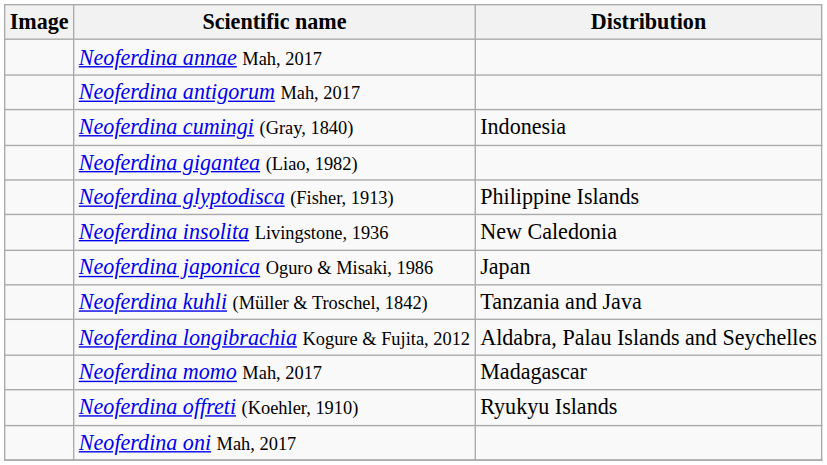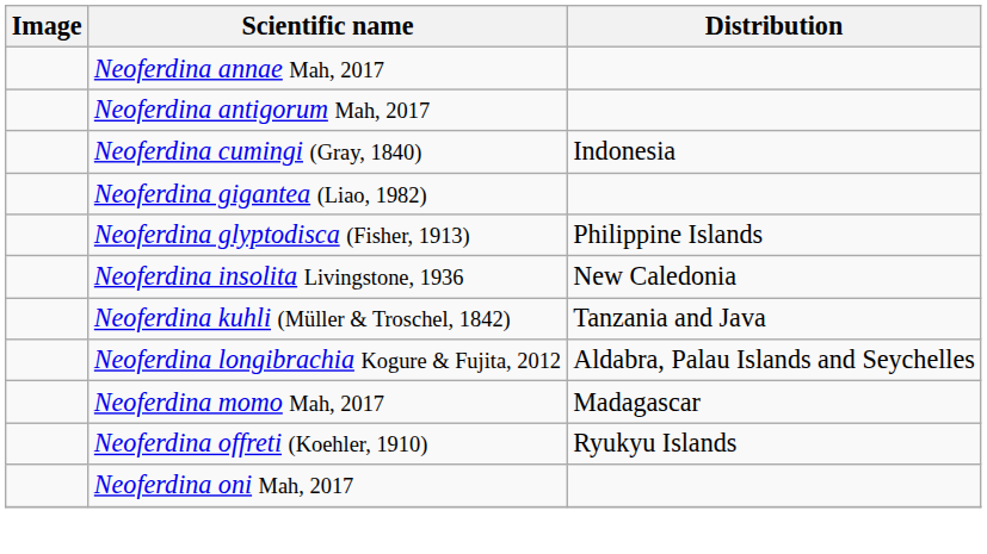 <table class="wikitable">
 <tr>
 <th>Image</th>
 <th>Scientific name</th>
 <th>Distribution</th>
 </tr>
 <tr>
 <td></td>
 <td><em><a href='#'>Neoferdina annae</a></em> <small>Mah, 2017</small></td>
 <td></td>
 </tr>
 <tr>
 <td></td>
 <td><em><a href='#'>Neoferdina antigorum</a></em> <small>Mah, 2017</small></td>
 <td></td>
 </tr>
 <tr>
 <td></td>
 <td><em><a href='#'>Neoferdina cumingi</a></em> <small>(Gray, 1840)</small></td>
 <td>Indonesia</td>
 </tr>
 <tr>
 <td></td>
 <td><em><a href='#'>Neoferdina gigantea</a></em> <small>(Liao, 1982)</small></td>
 <td></td>
 </tr>
 <tr>
 <td></td>
 <td><em><a href='#'>Neoferdina glyptodisca</a></em> <small>(Fisher, 1913)</small></td>
 <td>Philippine Islands</td>
 </tr>
 <tr>
 <td></td>
 <td><em><a href='#'>Neoferdina insolita</a></em> <small>Livingstone, 1936</small></td>
 <td>New Caledonia</td>
 </tr>
 <tr>
 <td></td>
-<td><em><a href='#'>Neoferdina japonica</a></em> <small>Oguro & Misaki, 1986</small></td>
-<td>Japan</td>
-</tr>
-<tr>
-<td></td>
 <td><em><a href='#'>Neoferdina kuhli</a></em> <small>(Müller & Troschel, 1842)</small></td>
 <td>Tanzania and Java</td>
 </tr>
 <tr>
 <td></td>
 <td><em><a href='#'>Neoferdina longibrachia</a></em> <small>Kogure & Fujita, 2012</small></td>
 <td>Aldabra, Palau Islands and Seychelles</td>
 </tr>
 <tr>
 <td></td>
 <td><em><a href='#'>Neoferdina momo</a></em> <small>Mah, 2017</small></td>
 <td>Madagascar</td>
 </tr>
 <tr>
 <td></td>
 <td><em><a href='#'>Neoferdina offreti</a></em> <small>(Koehler, 1910)</small></td>
 <td>Ryukyu Islands</td>
 </tr>
 <tr>
 <td></td>
 <td><em><a href='#'>Neoferdina oni</a></em> <small>Mah, 2017</small></td>
 <td></td>
 </tr>
 <tr>
 </tr>
 </table>
